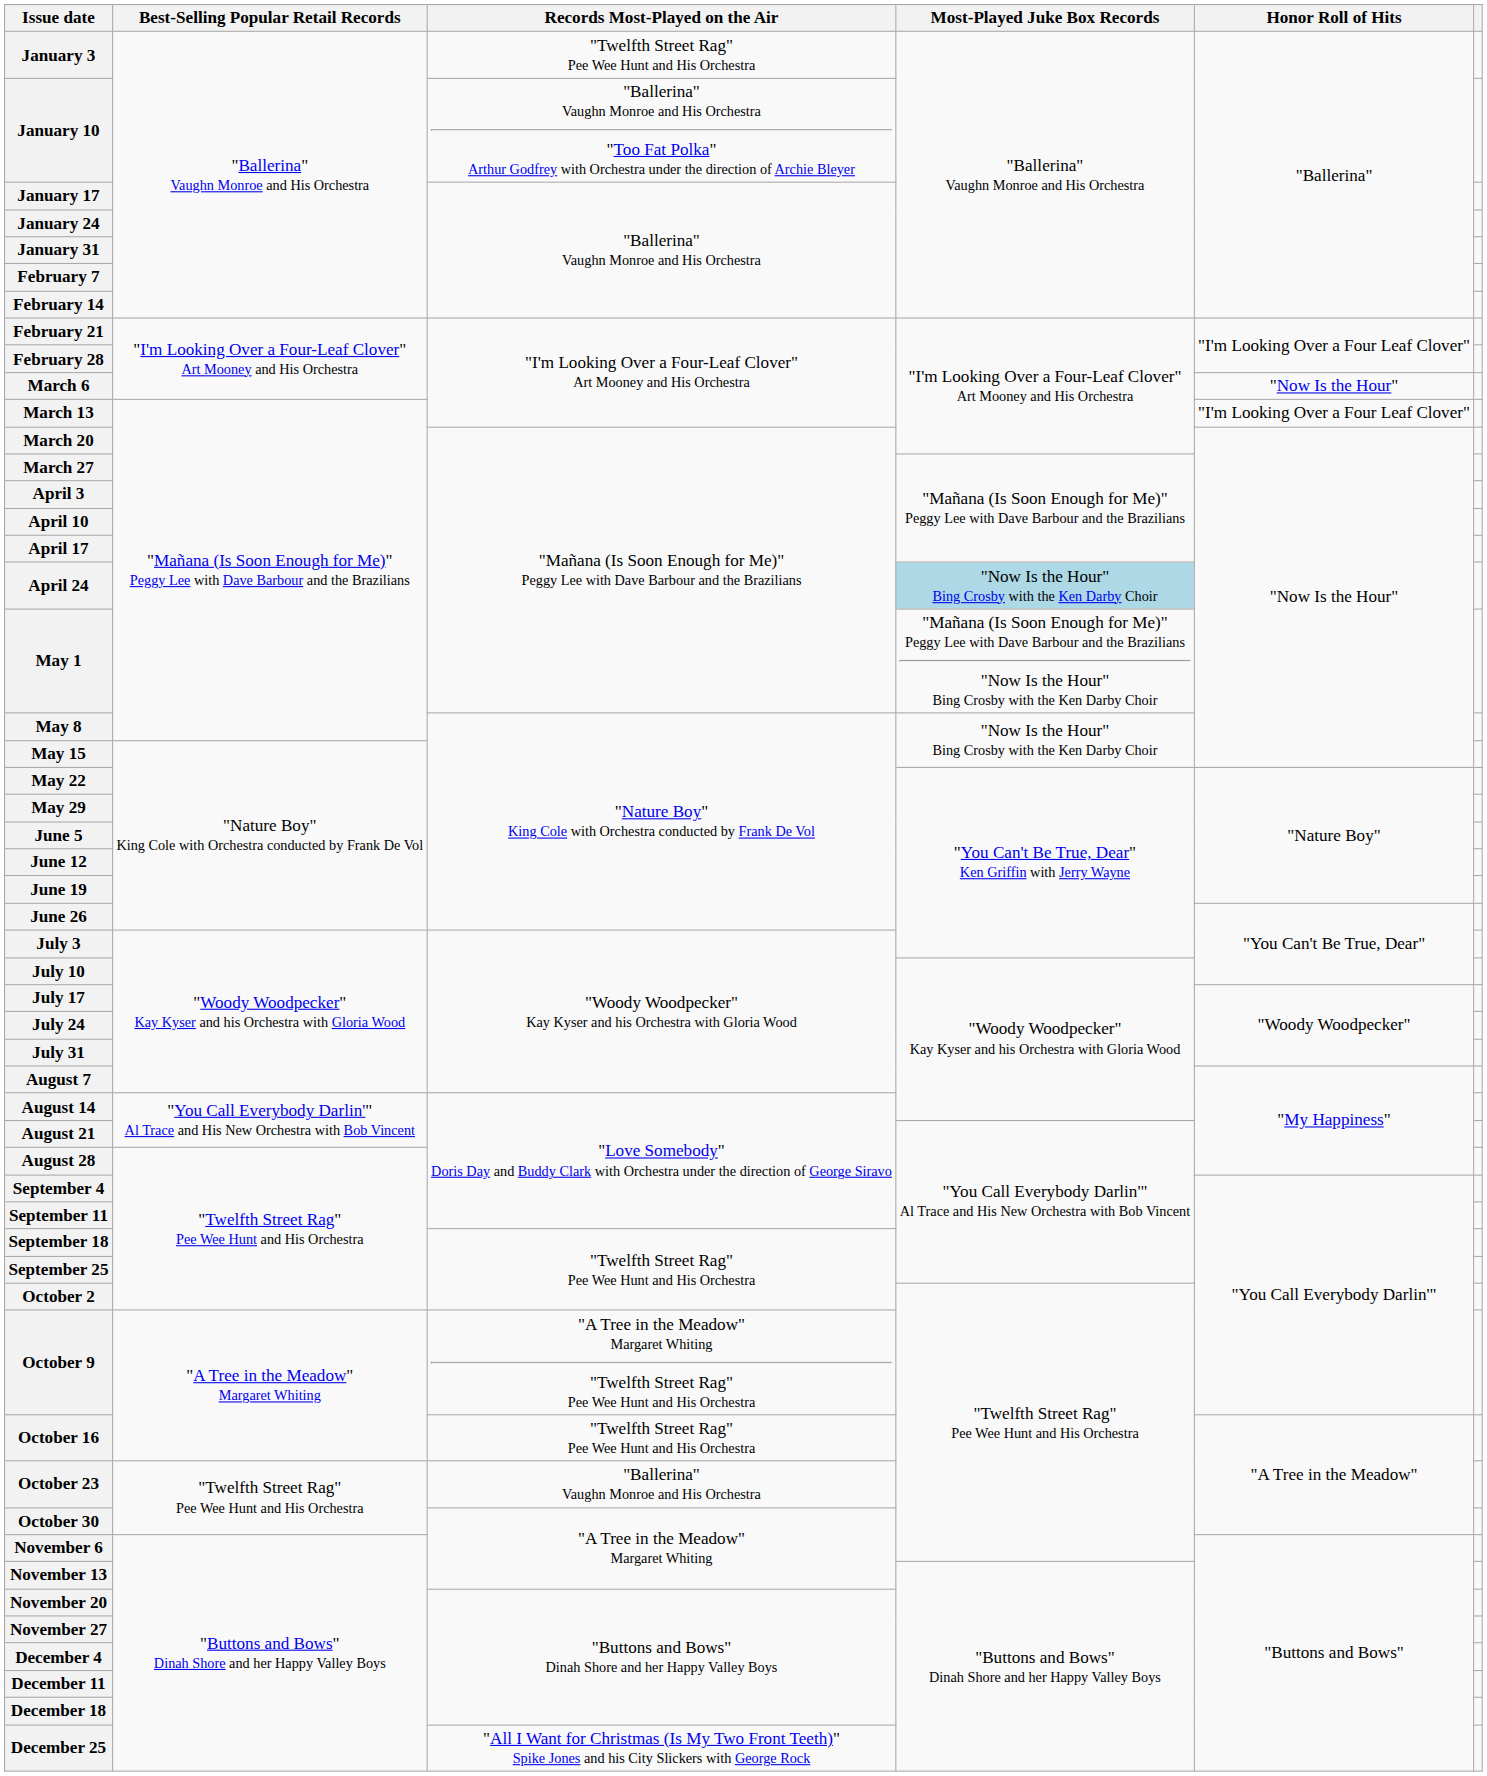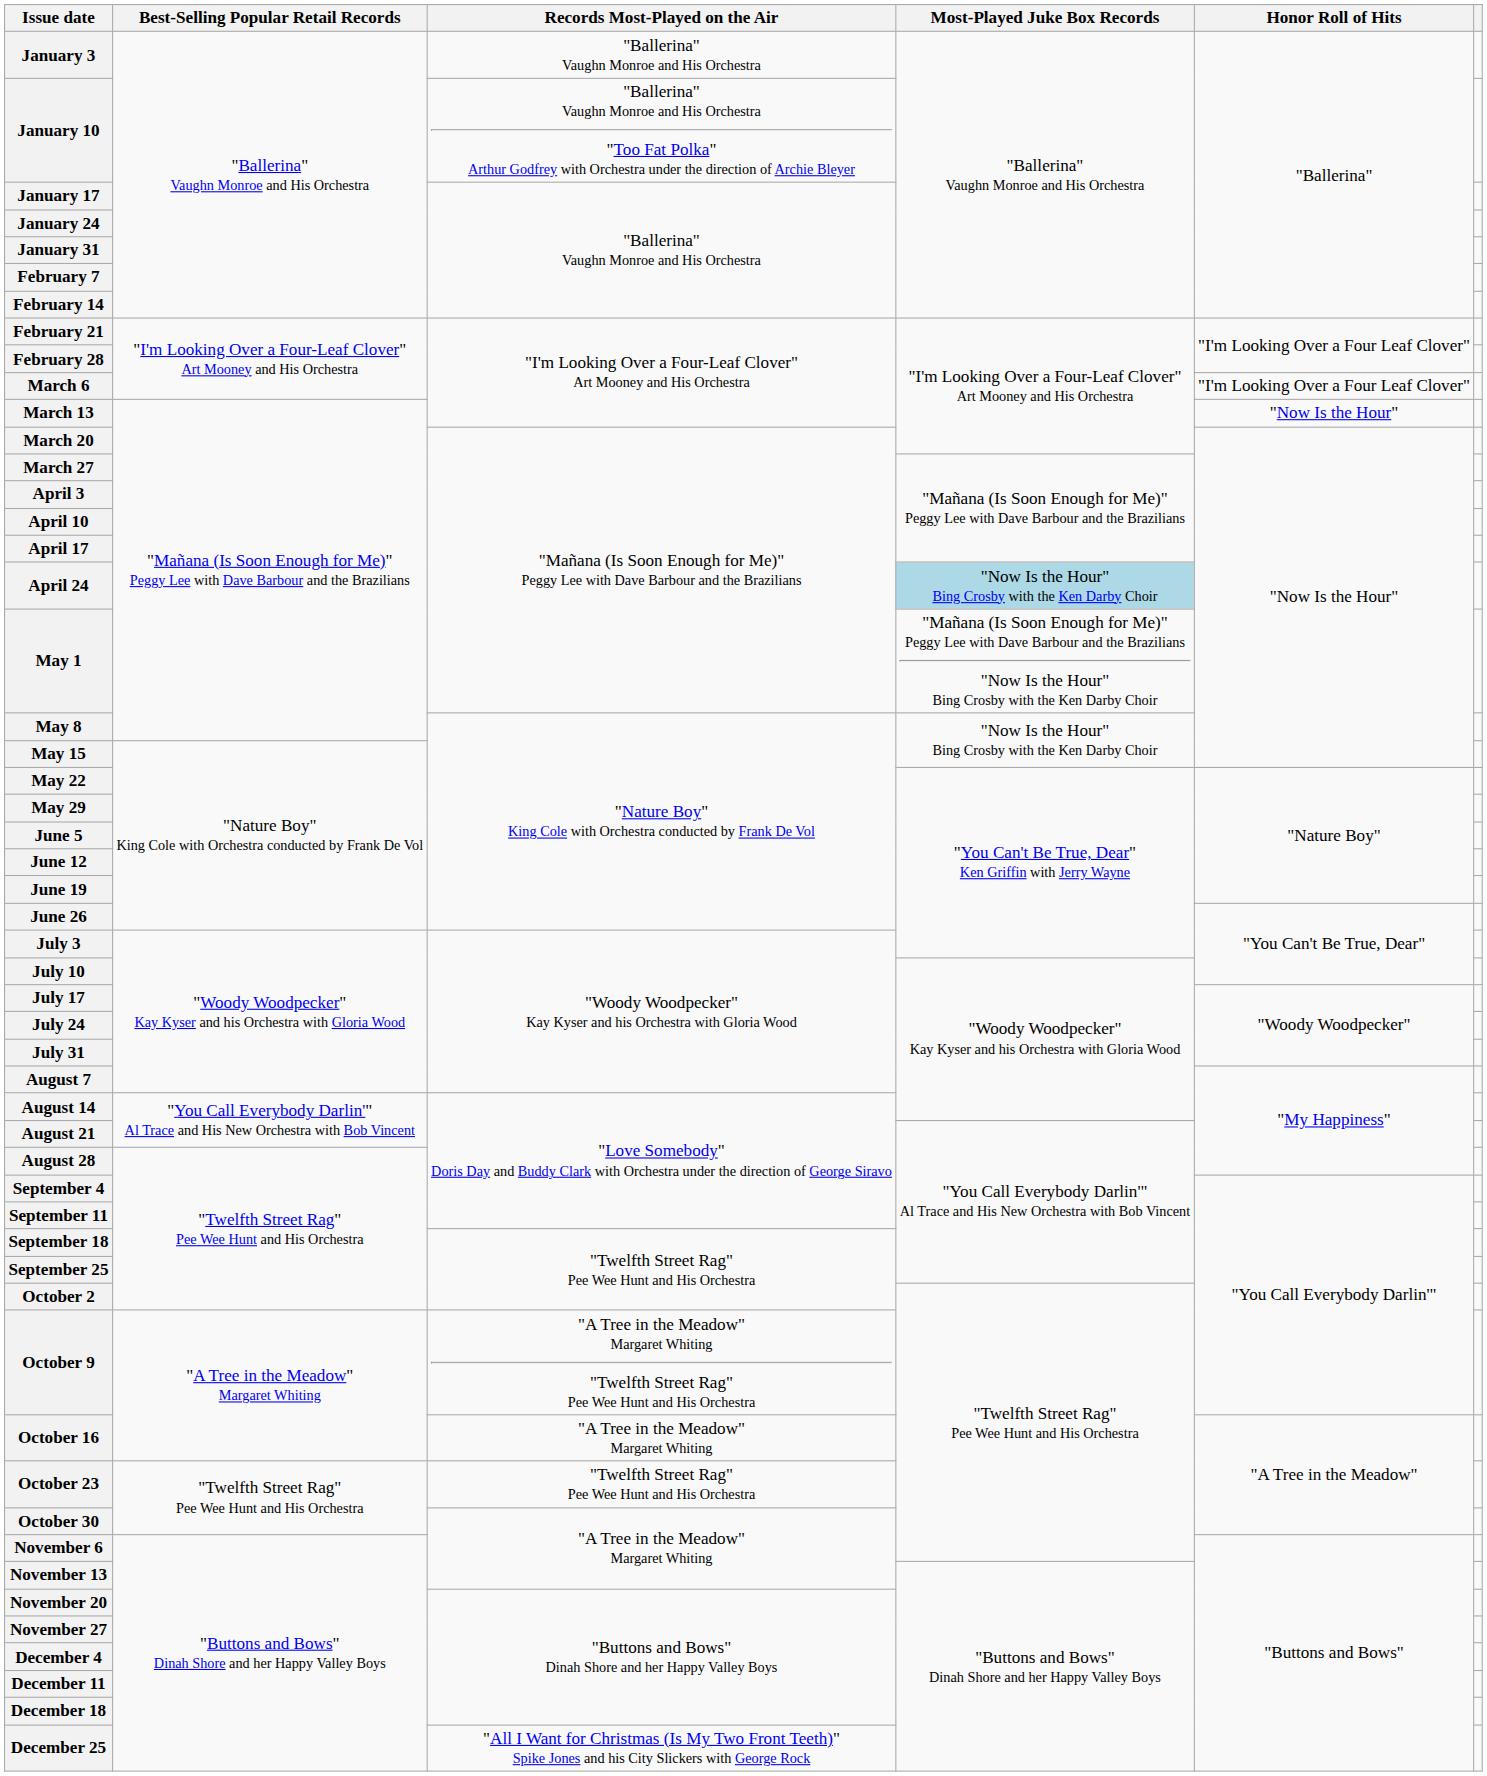 <table class="wikitable plainrowheaders">
 <tr>
 <th>Issue date</th>
 <th>Best-Selling Popular Retail Records</th>
 <th>Records Most-Played on the Air</th>
 <th>Most-Played Juke Box Records</th>
 <th>Honor Roll of Hits</th>
 <th></th>
 </tr>
 <tr>
 <th scope="row">January 3</th>
 <td rowspan="7" style="text-align: center;">"<a href='#'>Ballerina</a>"<br><small><a href='#'>Vaughn Monroe</a> and His Orchestra</small></td>
-<td style="text-align: center;">"Twelfth Street Rag"<br><small>Pee Wee Hunt and His Orchestra</small></td>
+<td style="text-align: center;">"Ballerina"<br><small>Vaughn Monroe and His Orchestra</small></td>
 <td rowspan="7" style="text-align: center;">"Ballerina"<br><small>Vaughn Monroe and His Orchestra</small></td>
 <td rowspan="7" style="text-align: center;">"Ballerina"</td>
 <td style="text-align: center;"></td>
 </tr>
 <tr>
 <th scope="row">January 10</th>
 <td style="text-align: center;">"Ballerina"<br><small>Vaughn Monroe and His Orchestra</small><hr>"<a href='#'>Too Fat Polka</a>"<br><small><a href='#'>Arthur Godfrey</a> with Orchestra under the direction of <a href='#'>Archie Bleyer</a></small></td>
 <td style="text-align: center;"></td>
 </tr>
 <tr>
 <th scope="row">January 17</th>
 <td rowspan="5" style="text-align: center;">"Ballerina"<br><small>Vaughn Monroe and His Orchestra</small></td>
 <td style="text-align: center;"></td>
 </tr>
 <tr>
 <th scope="row">January 24</th>
 <td style="text-align: center;"></td>
 </tr>
 <tr>
 <th scope="row">January 31</th>
 <td style="text-align: center;"></td>
 </tr>
 <tr>
 <th scope="row">February 7</th>
 <td style="text-align: center;"></td>
 </tr>
 <tr>
 <th scope="row">February 14</th>
 <td style="text-align: center;"></td>
 </tr>
 <tr>
 <th scope="row">February 21</th>
 <td rowspan="3" style="text-align: center;">"<a href='#'>I'm Looking Over a Four-Leaf Clover</a>"<br><small><a href='#'>Art Mooney</a> and His Orchestra</small></td>
 <td rowspan="4" style="text-align: center;">"I'm Looking Over a Four-Leaf Clover"<br><small>Art Mooney and His Orchestra</small></td>
 <td rowspan="5" style="text-align: center;">"I'm Looking Over a Four-Leaf Clover"<br><small>Art Mooney and His Orchestra</small></td>
 <td rowspan="2" style="text-align: center;">"I'm Looking Over a Four Leaf Clover"</td>
 <td style="text-align: center;"></td>
 </tr>
 <tr>
 <th scope="row">February 28</th>
 <td style="text-align: center;"></td>
 </tr>
 <tr>
 <th scope="row">March 6</th>
-<td style="text-align: center;">"<a href='#'>Now Is the Hour</a>"</td>
+<td style="text-align: center;">"I'm Looking Over a Four Leaf Clover"</td>
 <td style="text-align: center;"></td>
 </tr>
 <tr>
 <th scope="row">March 13</th>
 <td rowspan="9" style="text-align: center;">"<a href='#'>Mañana (Is Soon Enough for Me)</a>"<br><small><a href='#'>Peggy Lee</a> with <a href='#'>Dave Barbour</a> and the Brazilians</small></td>
-<td style="text-align: center;">"I'm Looking Over a Four Leaf Clover"</td>
+<td style="text-align: center;">"<a href='#'>Now Is the Hour</a>"</td>
 <td style="text-align: center;"></td>
 </tr>
 <tr>
 <th scope="row">March 20</th>
 <td rowspan="7" style="text-align: center;">"Mañana (Is Soon Enough for Me)"<br><small>Peggy Lee with Dave Barbour and the Brazilians</small></td>
 <td rowspan="9" style="text-align: center;">"Now Is the Hour"</td>
 <td style="text-align: center;"></td>
 </tr>
 <tr>
 <th scope="row">March 27</th>
 <td rowspan="4" style="text-align: center;">"Mañana (Is Soon Enough for Me)"<br><small>Peggy Lee with Dave Barbour and the Brazilians</small></td>
 <td style="text-align: center;"></td>
 </tr>
 <tr>
 <th scope="row">April 3</th>
 <td style="text-align: center;"></td>
 </tr>
 <tr>
 <th scope="row">April 10</th>
 <td style="text-align: center;"></td>
 </tr>
 <tr>
 <th scope="row">April 17</th>
 <td style="text-align: center;"></td>
 </tr>
 <tr>
 <th scope="row">April 24</th>
 <td style="background: lightblue; text-align: center;">"Now Is the Hour"<br><small><a href='#'>Bing Crosby</a> with the <a href='#'>Ken Darby</a> Choir</small></td>
 <td style="text-align: center;"></td>
 </tr>
 <tr>
 <th scope="row">May 1</th>
 <td style="text-align: center;">"Mañana (Is Soon Enough for Me)"<br><small>Peggy Lee with Dave Barbour and the Brazilians</small><hr>"Now Is the Hour"<br><small>Bing Crosby with the Ken Darby Choir</small></td>
 <td style="text-align: center;"></td>
 </tr>
 <tr>
 <th scope="row">May 8</th>
 <td rowspan="8" style="text-align: center;">"<a href='#'>Nature Boy</a>"<br><small><a href='#'>King Cole</a> with Orchestra conducted by <a href='#'>Frank De Vol</a></small></td>
 <td rowspan="2" style="text-align: center;">"Now Is the Hour"<br><small>Bing Crosby with the Ken Darby Choir</small></td>
 <td style="text-align: center;"></td>
 </tr>
 <tr>
 <th scope="row">May 15</th>
 <td rowspan="7" style="text-align: center;">"Nature Boy"<br><small>King Cole with Orchestra conducted by Frank De Vol</small></td>
 <td style="text-align: center;"></td>
 </tr>
 <tr>
 <th scope="row">May 22</th>
 <td rowspan="7" style="text-align: center;">"<a href='#'>You Can't Be True, Dear</a>"<br><small><a href='#'>Ken Griffin</a> with <a href='#'>Jerry Wayne</a></small></td>
 <td rowspan="5" style="text-align: center;">"Nature Boy"</td>
 <td style="text-align: center;"></td>
 </tr>
 <tr>
 <th scope="row">May 29</th>
 <td style="text-align: center;"></td>
 </tr>
 <tr>
 <th scope="row">June 5</th>
 <td style="text-align: center;"></td>
 </tr>
 <tr>
 <th scope="row">June 12</th>
 <td style="text-align: center;"></td>
 </tr>
 <tr>
 <th scope="row">June 19</th>
 <td style="text-align: center;"></td>
 </tr>
 <tr>
 <th scope="row">June 26</th>
 <td rowspan="3" style="text-align: center;">"You Can't Be True, Dear"</td>
 <td style="text-align: center;"></td>
 </tr>
 <tr>
 <th scope="row">July 3</th>
 <td rowspan="6" style="text-align: center;">"<a href='#'>Woody Woodpecker</a>"<br><small><a href='#'>Kay Kyser</a> and his Orchestra with <a href='#'>Gloria Wood</a></small></td>
 <td rowspan="6" style="text-align: center;">"Woody Woodpecker"<br><small>Kay Kyser and his Orchestra with Gloria Wood</small></td>
 <td style="text-align: center;"></td>
 </tr>
 <tr>
 <th scope="row">July 10</th>
 <td rowspan="6" style="text-align: center;">"Woody Woodpecker"<br><small>Kay Kyser and his Orchestra with Gloria Wood</small></td>
 <td style="text-align: center;"></td>
 </tr>
 <tr>
 <th scope="row">July 17</th>
 <td rowspan="3" style="text-align: center;">"Woody Woodpecker"</td>
 <td style="text-align: center;"></td>
 </tr>
 <tr>
 <th scope="row">July 24</th>
 <td style="text-align: center;"></td>
 </tr>
 <tr>
 <th scope="row">July 31</th>
 <td style="text-align: center;"></td>
 </tr>
 <tr>
 <th scope="row">August 7</th>
 <td rowspan="4" style="text-align: center;">"<a href='#'>My Happiness</a>"</td>
 <td style="text-align: center;"></td>
 </tr>
 <tr>
 <th scope="row">August 14</th>
 <td rowspan="2" style="text-align: center;">"<a href='#'>You Call Everybody Darlin'</a>"<br><small><a href='#'>Al Trace</a> and His New Orchestra with <a href='#'>Bob Vincent</a></small></td>
 <td rowspan="5" style="text-align: center;">"<a href='#'>Love Somebody</a>"<br><small><a href='#'>Doris Day</a> and <a href='#'>Buddy Clark</a> with Orchestra under the direction of <a href='#'>George Siravo</a></small></td>
 <td style="text-align: center;"></td>
 </tr>
 <tr>
 <th scope="row">August 21</th>
 <td rowspan="6" style="text-align: center;">"You Call Everybody Darlin'"<br><small>Al Trace and His New Orchestra with Bob Vincent</small></td>
 <td style="text-align: center;"></td>
 </tr>
 <tr>
 <th scope="row">August 28</th>
 <td rowspan="6" style="text-align: center;">"<a href='#'>Twelfth Street Rag</a>"<br><small><a href='#'>Pee Wee Hunt</a> and His Orchestra</small></td>
 <td style="text-align: center;"></td>
 </tr>
 <tr>
 <th scope="row">September 4</th>
 <td rowspan="6" style="text-align: center;">"You Call Everybody Darlin'"</td>
 <td style="text-align: center;"></td>
 </tr>
 <tr>
 <th scope="row">September 11</th>
 <td style="text-align: center;"></td>
 </tr>
 <tr>
 <th scope="row">September 18</th>
 <td rowspan="3" style="text-align: center;">"Twelfth Street Rag"<br><small>Pee Wee Hunt and His Orchestra</small></td>
 <td style="text-align: center;"></td>
 </tr>
 <tr>
 <th scope="row">September 25</th>
 <td style="text-align: center;"></td>
 </tr>
 <tr>
 <th scope="row">October 2</th>
 <td rowspan="6" style="text-align: center;">"Twelfth Street Rag"<br><small>Pee Wee Hunt and His Orchestra</small></td>
 <td style="text-align: center;"></td>
 </tr>
 <tr>
 <th scope="row">October 9</th>
 <td rowspan="2" style="text-align: center;">"<a href='#'>A Tree in the Meadow</a>"<br><small><a href='#'>Margaret Whiting</a></small></td>
 <td style="text-align: center;">"A Tree in the Meadow"<br><small>Margaret Whiting</small><hr>"Twelfth Street Rag"<br><small>Pee Wee Hunt and His Orchestra</small></td>
 <td style="text-align: center;"></td>
 </tr>
 <tr>
 <th scope="row">October 16</th>
-<td style="text-align: center;">"Twelfth Street Rag"<br><small>Pee Wee Hunt and His Orchestra</small></td>
+<td style="text-align: center;">"A Tree in the Meadow"<br><small>Margaret Whiting</small></td>
 <td rowspan="3" style="text-align: center;">"A Tree in the Meadow"</td>
 <td style="text-align: center;"></td>
 </tr>
 <tr>
 <th scope="row">October 23</th>
 <td rowspan="2" style="text-align: center;">"Twelfth Street Rag"<br><small>Pee Wee Hunt and His Orchestra</small></td>
-<td style="text-align: center;">"Ballerina"<br><small>Vaughn Monroe and His Orchestra</small></td>
+<td style="text-align: center;">"Twelfth Street Rag"<br><small>Pee Wee Hunt and His Orchestra</small></td>
 <td style="text-align: center;"></td>
 </tr>
 <tr>
 <th scope="row">October 30</th>
 <td rowspan="3" style="text-align: center;">"A Tree in the Meadow"<br><small>Margaret Whiting</small></td>
 <td style="text-align: center;"></td>
 </tr>
 <tr>
 <th scope="row">November 6</th>
 <td rowspan="8" style="text-align: center;">"<a href='#'>Buttons and Bows</a>"<br><small><a href='#'>Dinah Shore</a> and her Happy Valley Boys</small></td>
 <td rowspan="8" style="text-align: center;">"Buttons and Bows"</td>
 <td style="text-align: center;"></td>
 </tr>
 <tr>
 <th scope="row">November 13</th>
 <td rowspan="7" style="text-align: center;">"Buttons and Bows"<br><small>Dinah Shore and her Happy Valley Boys</small></td>
 <td style="text-align: center;"></td>
 </tr>
 <tr>
 <th scope="row">November 20</th>
 <td rowspan="5" style="text-align: center;">"Buttons and Bows"<br><small>Dinah Shore and her Happy Valley Boys</small></td>
 <td style="text-align: center;"></td>
 </tr>
 <tr>
 <th scope="row">November 27</th>
 <td style="text-align: center;"></td>
 </tr>
 <tr>
 <th scope="row">December 4</th>
 <td style="text-align: center;"></td>
 </tr>
 <tr>
 <th scope="row">December 11</th>
 <td style="text-align: center;"></td>
 </tr>
 <tr>
 <th scope="row">December 18</th>
 <td style="text-align: center;"></td>
 </tr>
 <tr>
 <th scope="row">December 25</th>
 <td style="text-align: center;">"<a href='#'>All I Want for Christmas (Is My Two Front Teeth)</a>"<br><small><a href='#'>Spike Jones</a> and his City Slickers with <a href='#'>George Rock</a></small></td>
 <td style="text-align: center;"></td>
 </tr>
 </table>
